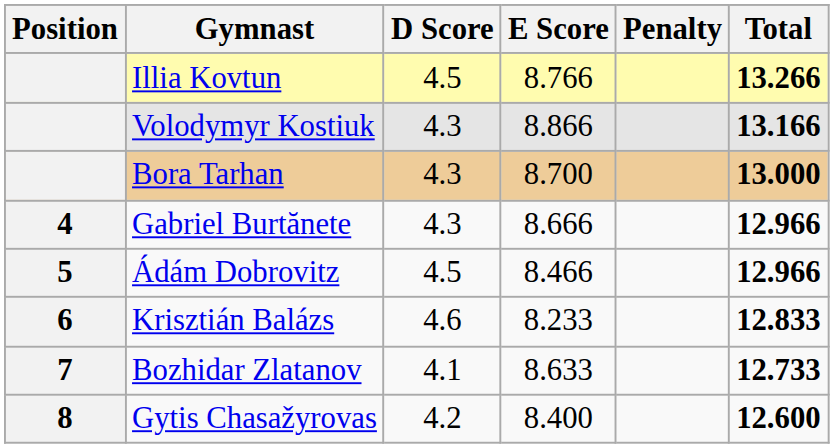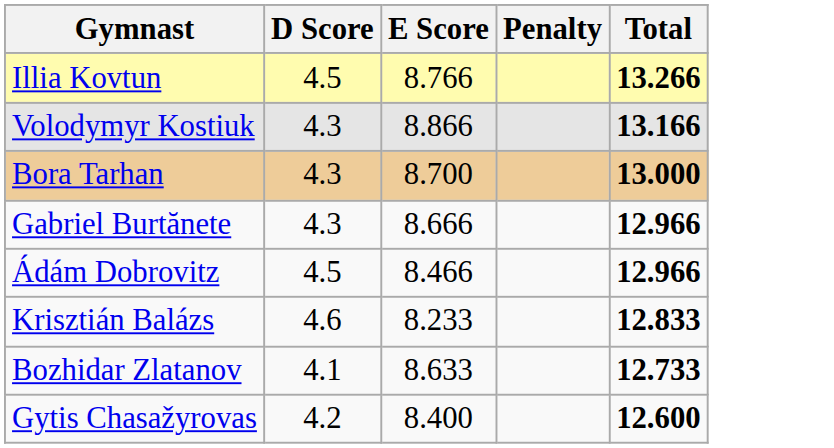 <table class="wikitable sortable" style="text-align:center;">
 <tr>
-<th>Position</th>
 <th>Gymnast</th>
 <th>D Score</th>
 <th>E Score</th>
 <th>Penalty</th>
 <th>Total</th>
 </tr>
 <tr style="background:#fffcaf;">
-<th scope="row" style="text-align:center"></th>
 <td style="text-align:left;"> <a href='#'>Illia Kovtun</a></td>
 <td>4.5</td>
 <td>8.766</td>
 <td></td>
 <td><strong>13.266</strong></td>
 </tr>
 <tr style="background:#e5e5e5;">
-<th scope="row" style="text-align:center"></th>
 <td style="text-align:left;"> <a href='#'>Volodymyr Kostiuk</a></td>
 <td>4.3</td>
 <td>8.866</td>
 <td></td>
 <td><strong>13.166</strong></td>
 </tr>
 <tr style="background:#ec9;">
-<th scope="row" style="text-align:center"></th>
 <td style="text-align:left;"> <a href='#'>Bora Tarhan</a></td>
 <td>4.3</td>
 <td>8.700</td>
 <td></td>
 <td><strong>13.000</strong></td>
 </tr>
 <tr>
-<th>4</th>
 <td style="text-align:left;"> <a href='#'>Gabriel Burtănete</a></td>
 <td>4.3</td>
 <td>8.666</td>
 <td></td>
 <td><strong>12.966</strong></td>
 </tr>
 <tr>
-<th>5</th>
 <td style="text-align:left;"> <a href='#'>Ádám Dobrovitz</a></td>
 <td>4.5</td>
 <td>8.466</td>
 <td></td>
 <td><strong>12.966</strong></td>
 </tr>
 <tr>
-<th>6</th>
 <td style="text-align:left;"> <a href='#'>Krisztián Balázs</a></td>
 <td>4.6</td>
 <td>8.233</td>
 <td></td>
 <td><strong>12.833</strong></td>
 </tr>
 <tr>
-<th>7</th>
 <td style="text-align:left;"> <a href='#'>Bozhidar Zlatanov</a></td>
 <td>4.1</td>
 <td>8.633</td>
 <td></td>
 <td><strong>12.733</strong></td>
 </tr>
 <tr>
-<th>8</th>
 <td style="text-align:left;"> <a href='#'>Gytis Chasažyrovas</a></td>
 <td>4.2</td>
 <td>8.400</td>
 <td></td>
 <td><strong>12.600</strong></td>
 </tr>
 </table>
